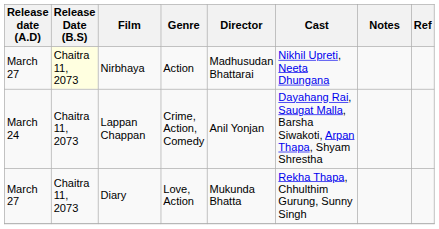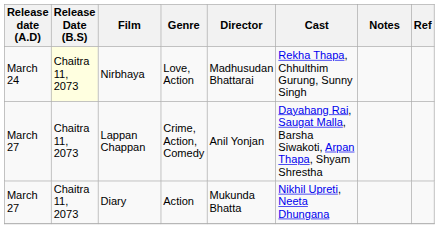 <table class="wikitable sortable" style="width:100%">
 <tr>
 <th style="width:10%;">Release date (A.D)</th>
 <th>Release Date (B.S)</th>
 <th style="width:20%;">Film</th>
 <th>Genre</th>
 <th style="width:10%;">Director</th>
 <th style="width:30%;">Cast</th>
 <th style="width:20%;">Notes</th>
 <th style="width:2%;">Ref</th>
 </tr>
 <tr>
-<td>March 27</td>
+<td>March 24</td>
 <td style="background: lightyellow;">Chaitra 11, 2073</td>
 <td>Nirbhaya</td>
-<td>Action</td>
+<td>Love, Action</td>
 <td>Madhusudan Bhattarai</td>
-<td><a href='#'>Nikhil Upreti</a>, <a href='#'>Neeta Dhungana</a></td>
+<td><a href='#'>Rekha Thapa</a>, Chhulthim Gurung, Sunny Singh</td>
 <td></td>
 <td></td>
 </tr>
 <tr>
-<td>March 24</td>
+<td>March 27</td>
 <td>Chaitra 11, 2073</td>
 <td>Lappan Chappan</td>
 <td>Crime, Action, Comedy</td>
 <td>Anil Yonjan</td>
 <td><a href='#'>Dayahang Rai</a>, <a href='#'>Saugat Malla</a>, Barsha Siwakoti, <a href='#'>Arpan Thapa</a>, Shyam Shrestha</td>
 <td></td>
 <td></td>
 </tr>
 <tr>
 <td>March 27</td>
 <td>Chaitra 11, 2073</td>
 <td>Diary</td>
-<td>Love, Action</td>
+<td>Action</td>
 <td>Mukunda Bhatta</td>
-<td><a href='#'>Rekha Thapa</a>, Chhulthim Gurung, Sunny Singh</td>
+<td><a href='#'>Nikhil Upreti</a>, <a href='#'>Neeta Dhungana</a></td>
 <td></td>
 <td></td>
 </tr>
 <tr>
 </tr>
 </table>
